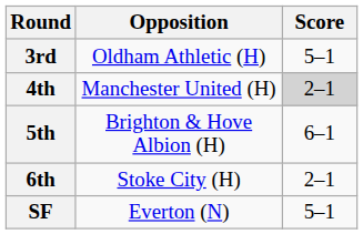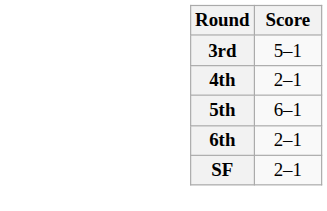 <table class="wikitable plainrowheaders" style="text-align:center;margin-left:1em;float:right">
 <tr>
 <th scope="col" style="width:25px">Round</th>
-<th scope="col" style="width:150px">Opposition</th>
 <th scope="col" style="width:50px">Score</th>
 </tr>
 <tr>
 <th scope=row style="text-align:center">3rd</th>
-<td><a href='#'>Oldham Athletic</a> (<a href='#'>H</a>)</td>
 <td>5–1</td>
 </tr>
 <tr>
 <th scope=row style="text-align:center">4th</th>
-<td><a href='#'>Manchester United</a> (H)</td>
-<td style="background: lightgrey;">2–1</td>
+<td>2–1</td>
 </tr>
 <tr>
 <th scope=row style="text-align:center">5th</th>
-<td><a href='#'>Brighton & Hove Albion</a> (H)</td>
 <td>6–1</td>
 </tr>
 <tr>
 <th scope=row style="text-align:center">6th</th>
-<td><a href='#'>Stoke City</a> (H)</td>
 <td>2–1</td>
 </tr>
 <tr>
 <th scope=row style="text-align:center">SF</th>
-<td><a href='#'>Everton</a> (<a href='#'>N</a>)</td>
-<td>5–1</td>
+<td>2–1</td>
 </tr>
 </table>
